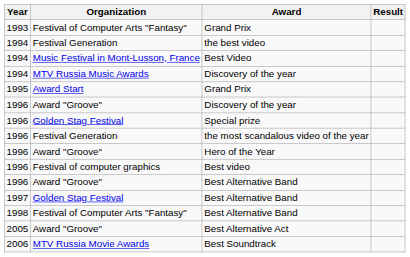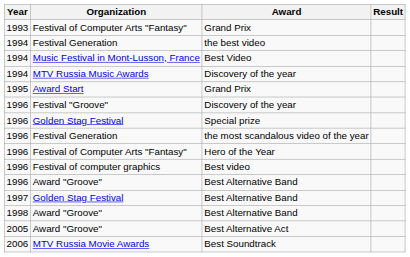 <table class="wikitable">
 <tr>
 <th>Year</th>
 <th>Organization</th>
 <th>Award</th>
 <th>Result</th>
 </tr>
 <tr>
 <td>1993</td>
 <td>Festival of Computer Arts "Fantasy"</td>
 <td>Grand Prix</td>
 <td></td>
 </tr>
 <tr>
 <td>1994</td>
 <td>Festival Generation</td>
 <td>the best video</td>
 <td></td>
 </tr>
 <tr>
 <td>1994</td>
 <td><a href='#'>Music Festival in Mont-Lusson, France</a></td>
 <td>Best Video</td>
 <td></td>
 </tr>
 <tr>
 <td>1994</td>
 <td><a href='#'>MTV Russia Music Awards</a></td>
 <td>Discovery of the year</td>
 <td></td>
 </tr>
 <tr>
 <td>1995</td>
 <td><a href='#'>Award Start</a></td>
 <td>Grand Prix</td>
 <td></td>
 </tr>
 <tr>
 <td>1996</td>
-<td>Award "Groove"</td>
+<td>Festival "Groove"</td>
 <td>Discovery of the year</td>
 <td></td>
 </tr>
 <tr>
 <td>1996</td>
 <td><a href='#'>Golden Stag Festival</a></td>
 <td>Special prize</td>
 <td></td>
 </tr>
 <tr>
 <td>1996</td>
 <td>Festival Generation</td>
 <td>the most scandalous video of the year</td>
 <td></td>
 </tr>
 <tr>
 <td>1996</td>
-<td>Award "Groove"</td>
+<td>Festival of Computer Arts "Fantasy"</td>
 <td>Hero of the Year</td>
 <td></td>
 </tr>
 <tr>
 <td>1996</td>
 <td>Festival of computer graphics</td>
 <td>Best video</td>
 <td></td>
 </tr>
 <tr>
 <td>1996</td>
 <td>Award "Groove"</td>
 <td>Best Alternative Band</td>
 <td></td>
 </tr>
 <tr>
 <td>1997</td>
 <td><a href='#'>Golden Stag Festival</a></td>
 <td>Best Alternative Band</td>
 <td></td>
 </tr>
 <tr>
 <td>1998</td>
-<td>Festival of Computer Arts "Fantasy"</td>
+<td>Award "Groove"</td>
 <td>Best Alternative Band</td>
 <td></td>
 </tr>
 <tr>
 <td>2005</td>
 <td>Award "Groove"</td>
 <td>Best Alternative Act</td>
 <td></td>
 </tr>
 <tr>
 <td>2006</td>
 <td><a href='#'>MTV Russia Movie Awards</a></td>
 <td>Best Soundtrack</td>
 <td></td>
 </tr>
 </table>
